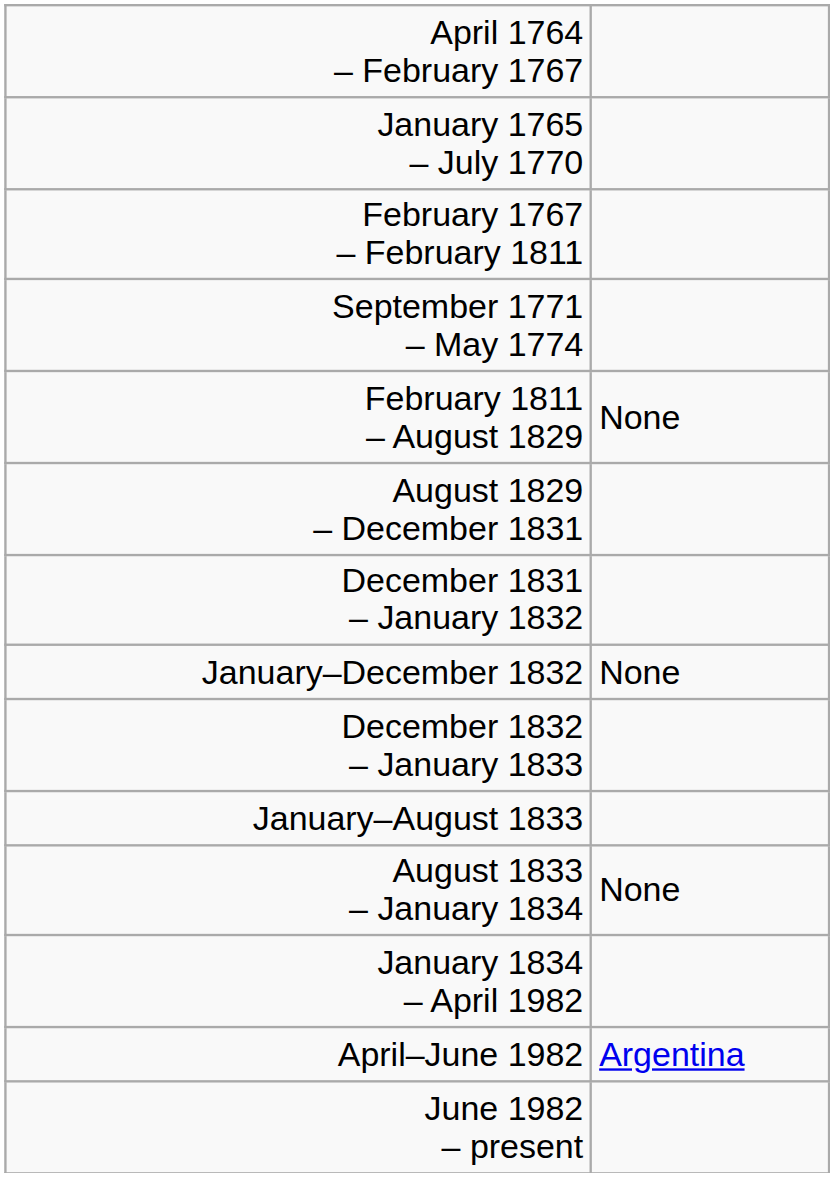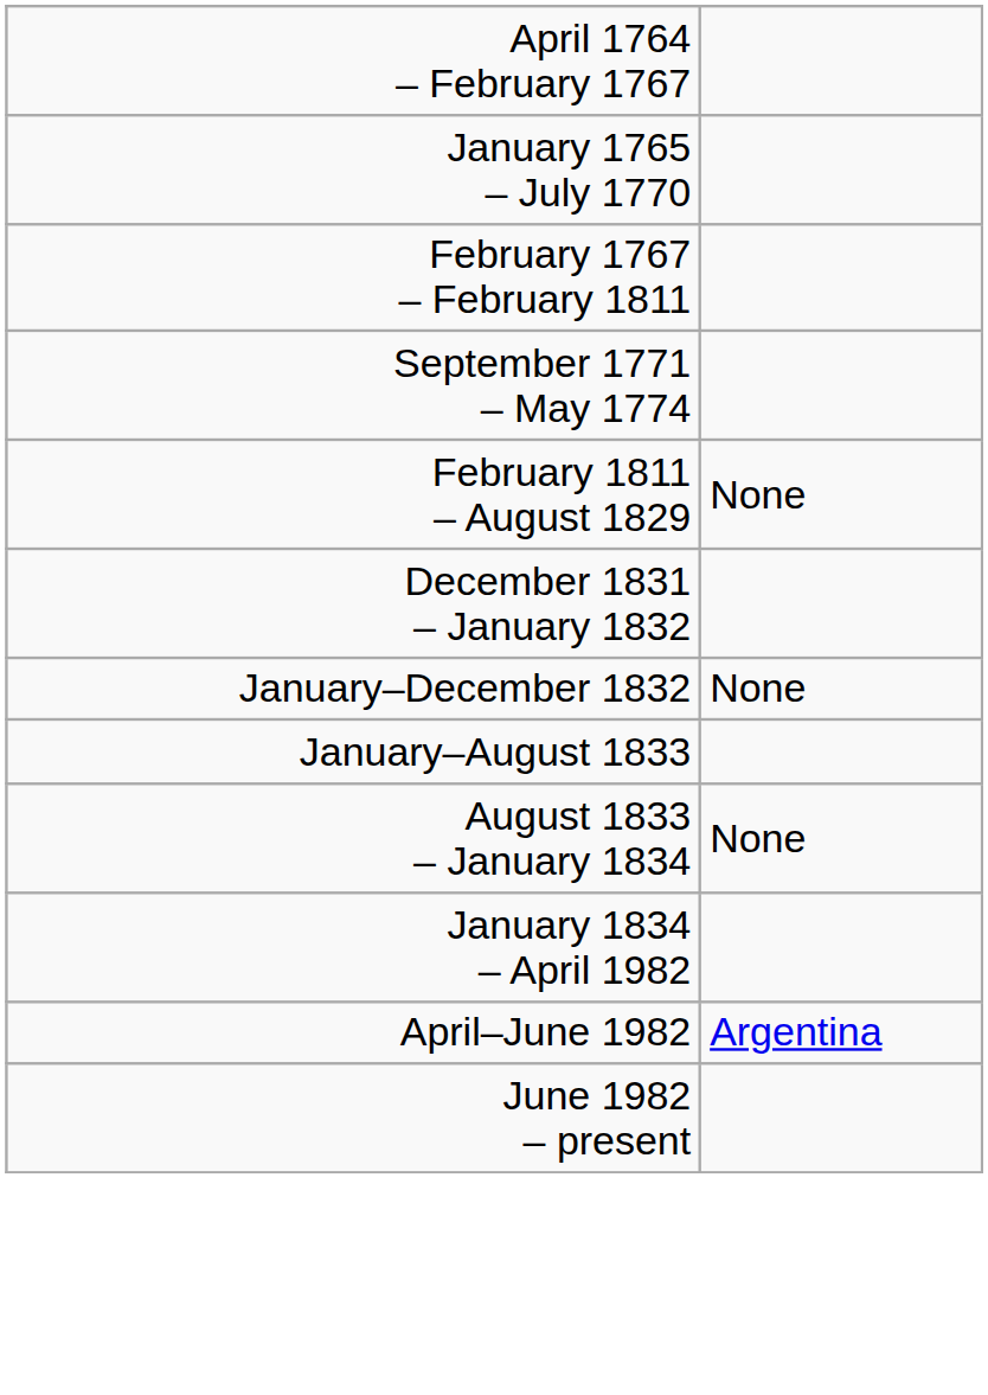 <table class="wikitable" style="float:right; width:350px; margin:0 0 1em 1em; background:#f9f9f9; border:1px #aaa solid; border-collapse:collapse; font-size:90%;" cellspacing="0" cellpadding="2" border="1">
 <tr>
 <td align=right>April 1764<br>– February 1767</td>
 <td></td>
 </tr>
 <tr>
 <td align=right>January 1765<br>– July 1770</td>
 <td></td>
 </tr>
 <tr>
 <td align=right>February 1767<br>– February 1811</td>
 <td></td>
 </tr>
 <tr>
 <td align=right>September 1771<br>– May 1774</td>
 <td></td>
 </tr>
 <tr>
 <td align=right>February 1811<br>– August 1829</td>
 <td>None</td>
 </tr>
 <tr>
-<td align=right>August 1829<br>– December 1831</td>
-<td></td>
-</tr>
-<tr>
 <td align=right>December 1831<br>– January 1832</td>
 <td></td>
 </tr>
 <tr>
 <td align=right>January–December 1832</td>
 <td>None</td>
-</tr>
-<tr>
-<td align=right>December 1832<br>– January 1833</td>
-<td></td>
 </tr>
 <tr>
 <td align=right>January–August 1833</td>
 <td></td>
 </tr>
 <tr>
 <td align=right>August 1833<br>– January 1834</td>
 <td>None</td>
 </tr>
 <tr>
 <td align=right>January 1834<br>– April 1982</td>
 <td></td>
 </tr>
 <tr>
 <td align=right>April–June 1982</td>
 <td> <a href='#'>Argentina</a></td>
 </tr>
 <tr>
 <td align=right>June 1982<br>– present</td>
 <td></td>
 </tr>
 </table>
